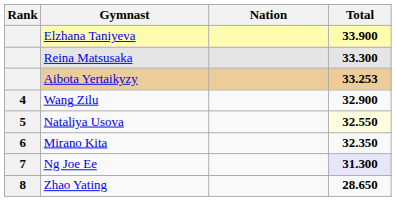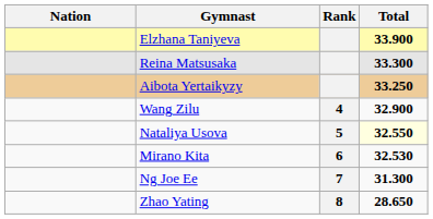 <table class="wikitable sortable" style="text-align:center; font-size:85%">
 <tr>
+<th ! scope="col" style="width:120px;">Nation</th>
+<th ! scope="col" style="width:170px;">Gymnast</th>
 <th scope="col" style="width:20px;">Rank</th>
-<th ! scope="col" style="width:170px;">Gymnast</th>
-<th ! scope="col" style="width:120px;">Nation</th>
 <th ! scope="col" style="width:60px;">Total</th>
 </tr>
 <tr bgcolor=fffcaf>
+<td style="text-align:left;"></td>
+<td align=left><a href='#'>Elzhana Taniyeva</a></td>
 <th scope=row></th>
-<td align=left><a href='#'>Elzhana Taniyeva</a></td>
-<td style="text-align:left;"></td>
 <td><strong>33.900</strong></td>
 </tr>
 <tr bgcolor=e5e5e5>
+<td style="text-align:left;"></td>
+<td align=left><a href='#'>Reina Matsusaka</a></td>
 <th scope=row></th>
-<td align=left><a href='#'>Reina Matsusaka</a></td>
-<td style="text-align:left;"></td>
 <td><strong>33.300</strong></td>
 </tr>
 <tr bgcolor=eecc99>
+<td style="text-align:left;"></td>
+<td align=left><a href='#'>Aibota Yertaikyzy</a></td>
 <th scope=row></th>
-<td align=left><a href='#'>Aibota Yertaikyzy</a></td>
-<td style="text-align:left;"></td>
-<td><strong>33.253</strong></td>
+<td><strong>33.250</strong></td>
 </tr>
 <tr>
+<td style="text-align:left;"></td>
+<td align=left><a href='#'>Wang Zilu</a></td>
 <th scope=row>4</th>
-<td align=left><a href='#'>Wang Zilu</a></td>
-<td style="text-align:left;"></td>
 <td><strong>32.900</strong></td>
 </tr>
 <tr>
+<td style="text-align:left;"></td>
+<td align=left><a href='#'>Nataliya Usova</a></td>
 <th scope=row>5</th>
-<td align=left><a href='#'>Nataliya Usova</a></td>
-<td style="text-align:left;"></td>
 <td style="background: lightyellow;"><strong>32.550</strong></td>
 </tr>
 <tr>
+<td style="text-align:left;"></td>
+<td align=left><a href='#'>Mirano Kita</a></td>
 <th scope=row>6</th>
-<td align=left><a href='#'>Mirano Kita</a></td>
-<td style="text-align:left;"></td>
-<td><strong>32.350</strong></td>
+<td><strong>32.530</strong></td>
 </tr>
 <tr>
+<td style="text-align:left;"></td>
+<td align=left><a href='#'>Ng Joe Ee</a></td>
 <th scope=row>7</th>
-<td align=left><a href='#'>Ng Joe Ee</a></td>
-<td style="text-align:left;"></td>
-<td style="background: lavender;"><strong>31.300</strong></td>
+<td><strong>31.300</strong></td>
 </tr>
 <tr>
+<td style="text-align:left;"></td>
+<td align=left><a href='#'>Zhao Yating</a></td>
 <th scope=row>8</th>
-<td align=left><a href='#'>Zhao Yating</a></td>
-<td style="text-align:left;"></td>
 <td><strong>28.650</strong></td>
 </tr>
 </table>
